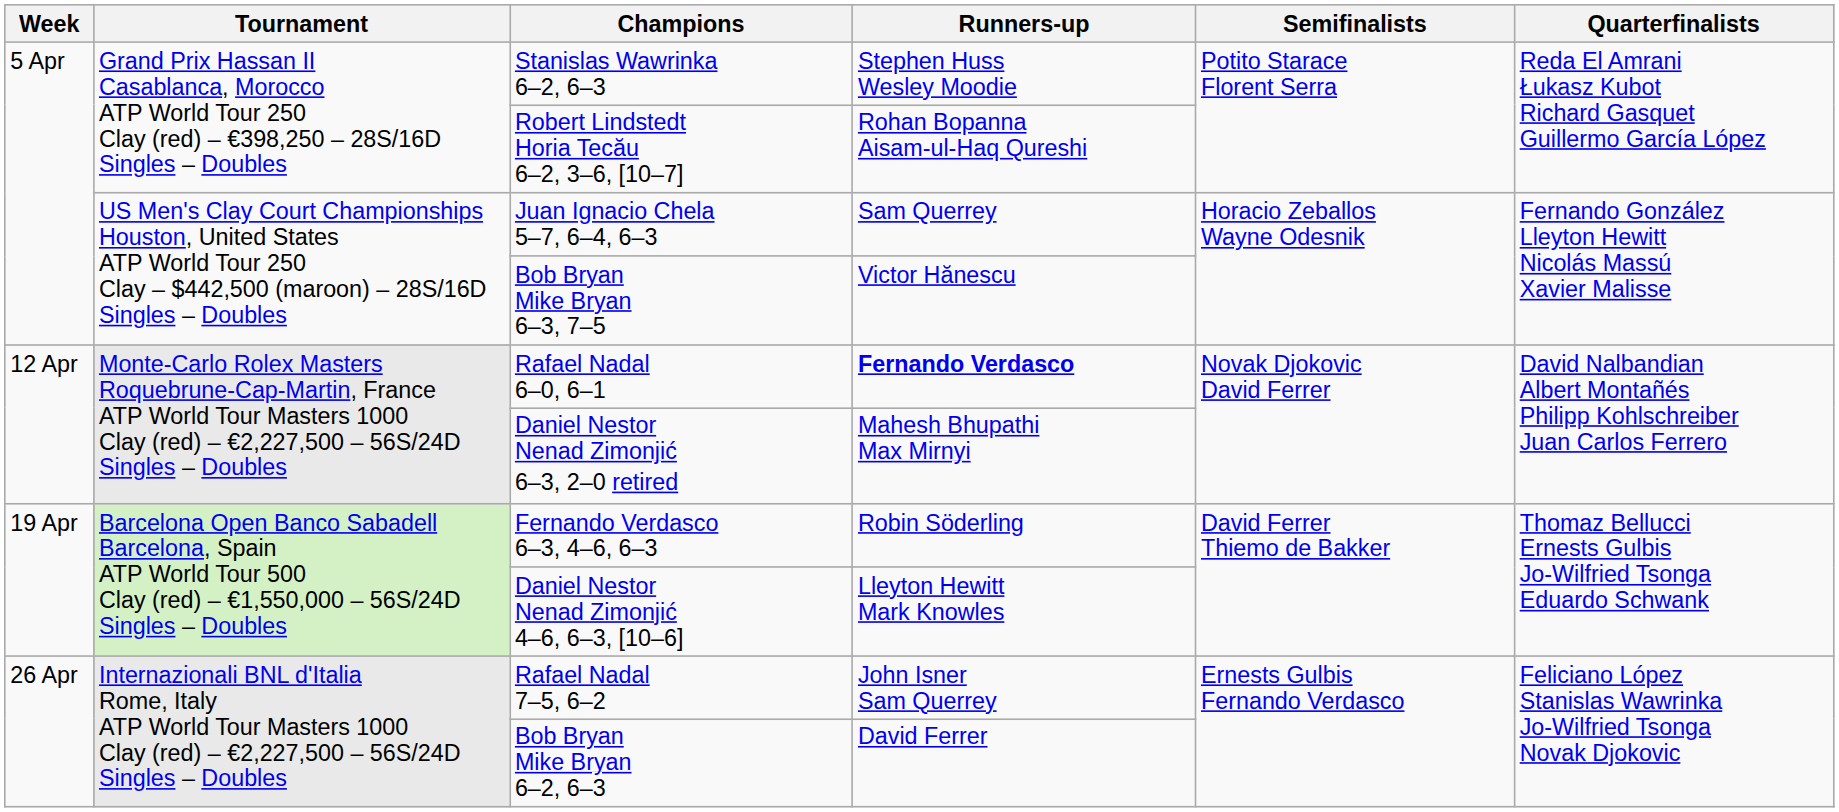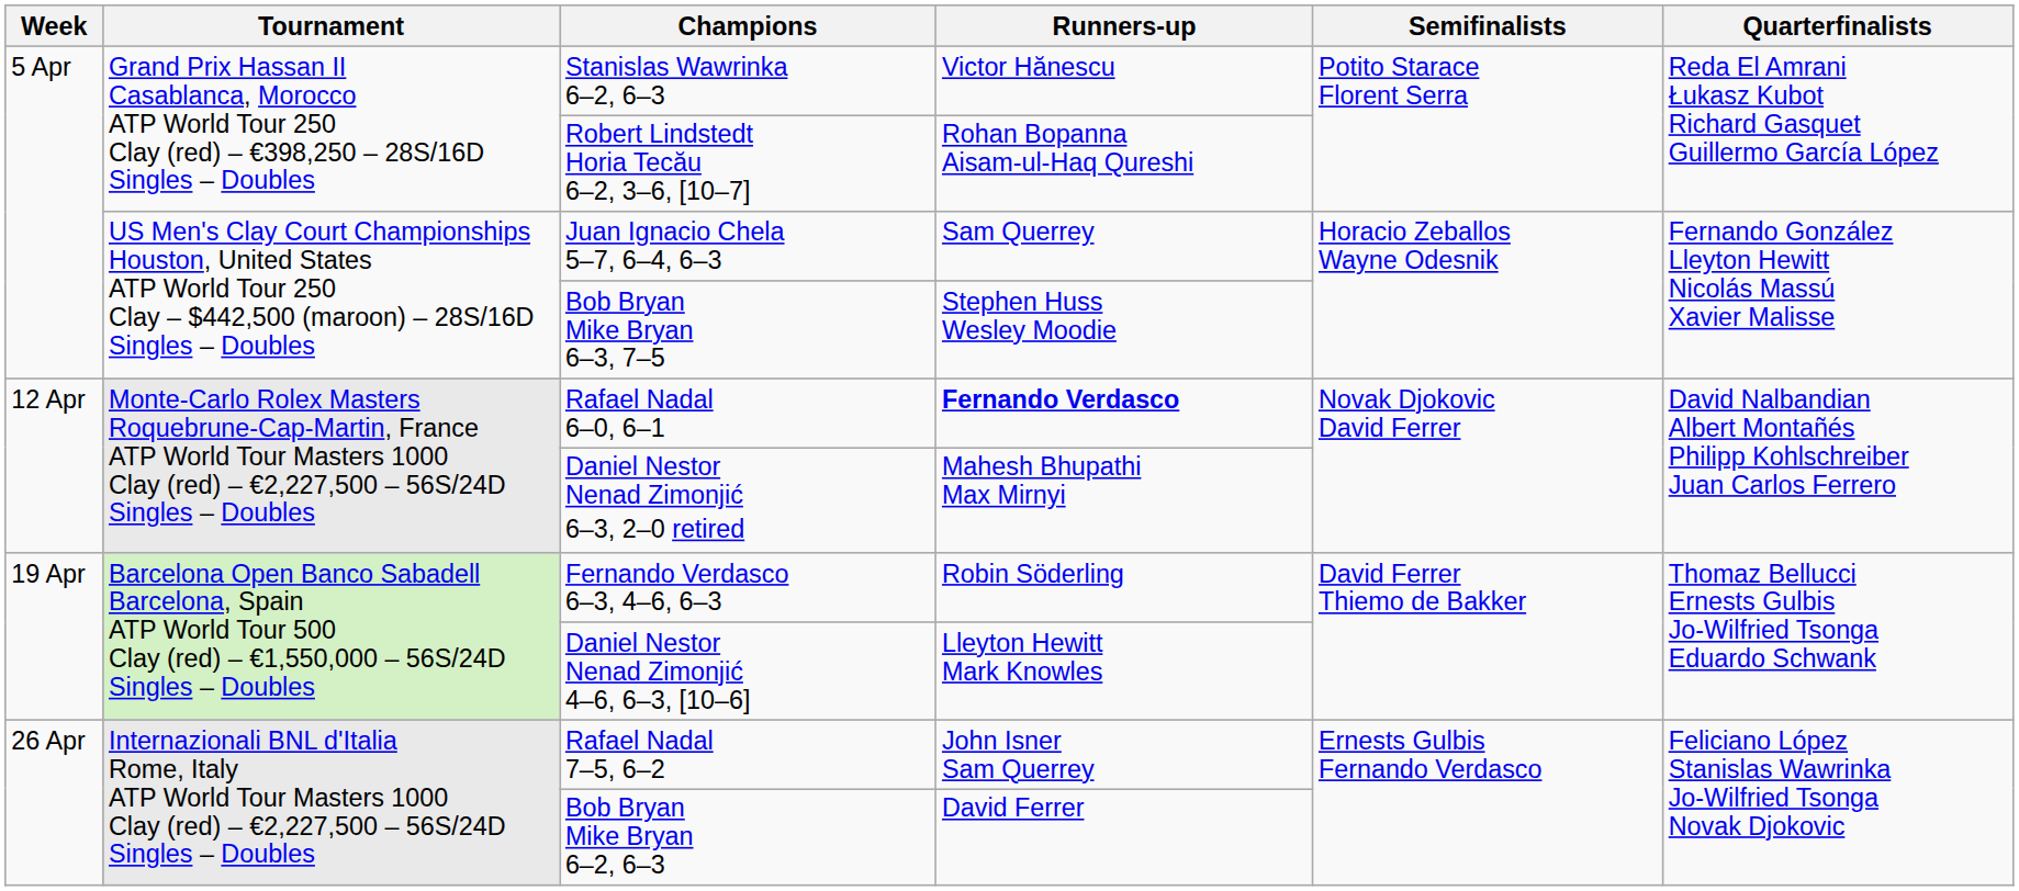 <table class=wikitable style=font-size:90%>
 <tr>
 <th style="width:48px;">Week</th>
 <th style="width:250px;">Tournament</th>
 <th style="width:205px;">Champions</th>
 <th style="width:205px;">Runners-up</th>
 <th style="width:190px;">Semifinalists</th>
 <th style="width:190px;">Quarterfinalists</th>
 </tr>
 <tr valign=top>
 <td rowspan=4>5 Apr</td>
 <td background:#fff rowspan=2><a href='#'>Grand Prix Hassan II</a><br> <a href='#'>Casablanca</a>, <a href='#'>Morocco</a><br>ATP World Tour 250<br>Clay (red) – €398,250 – 28S/16D<br><a href='#'>Singles</a> – <a href='#'>Doubles</a></td>
 <td> <a href='#'>Stanislas Wawrinka</a><br>6–2, 6–3</td>
-<td> <a href='#'>Stephen Huss</a><br> <a href='#'>Wesley Moodie</a></td>
+<td> <a href='#'>Victor Hănescu</a></td>
 <td rowspan=2> <a href='#'>Potito Starace</a><br> <a href='#'>Florent Serra</a></td>
 <td rowspan=2> <a href='#'>Reda El Amrani</a><br> <a href='#'>Łukasz Kubot</a><br> <a href='#'>Richard Gasquet</a><br> <a href='#'>Guillermo García López</a></td>
 </tr>
 <tr valign=top>
 <td> <a href='#'>Robert Lindstedt</a><br> <a href='#'>Horia Tecău</a><br>6–2, 3–6, [10–7]</td>
 <td> <a href='#'>Rohan Bopanna</a><br> <a href='#'>Aisam-ul-Haq Qureshi</a></td>
 </tr>
 <tr valign=top>
 <td background:#fff rowspan=2><a href='#'>US Men's Clay Court Championships</a><br> <a href='#'>Houston</a>, United States<br>ATP World Tour 250<br>Clay – $442,500 (maroon) – 28S/16D<br><a href='#'>Singles</a> – <a href='#'>Doubles</a></td>
 <td> <a href='#'>Juan Ignacio Chela</a><br>5–7, 6–4, 6–3</td>
 <td> <a href='#'>Sam Querrey</a></td>
 <td rowspan=2> <a href='#'>Horacio Zeballos</a><br> <a href='#'>Wayne Odesnik</a></td>
 <td rowspan=2> <a href='#'>Fernando González</a><br> <a href='#'>Lleyton Hewitt</a><br> <a href='#'>Nicolás Massú</a><br> <a href='#'>Xavier Malisse</a></td>
 </tr>
 <tr valign=top>
 <td> <a href='#'>Bob Bryan</a><br> <a href='#'>Mike Bryan</a><br>6–3, 7–5</td>
-<td> <a href='#'>Victor Hănescu</a></td>
+<td> <a href='#'>Stephen Huss</a><br> <a href='#'>Wesley Moodie</a></td>
 </tr>
 <tr valign=top>
 <td rowspan=2>12 Apr</td>
 <td bgcolor=#E9E9E9 rowspan=2><a href='#'>Monte-Carlo Rolex Masters</a><br> <a href='#'>Roquebrune-Cap-Martin</a>, France<br>ATP World Tour Masters 1000<br>Clay (red) – €2,227,500 – 56S/24D<br><a href='#'>Singles</a> – <a href='#'>Doubles</a></td>
 <td> <a href='#'>Rafael Nadal</a><br>6–0, 6–1</td>
 <td><strong> <a href='#'>Fernando Verdasco</a></strong></td>
 <td rowspan=2> <a href='#'>Novak Djokovic</a><br> <a href='#'>David Ferrer</a></td>
 <td rowspan=2> <a href='#'>David Nalbandian</a><br> <a href='#'>Albert Montañés</a><br> <a href='#'>Philipp Kohlschreiber</a><br> <a href='#'>Juan Carlos Ferrero</a></td>
 </tr>
 <tr valign=top>
 <td> <a href='#'>Daniel Nestor</a><br> <a href='#'>Nenad Zimonjić</a><br>6–3, 2–0 <a href='#'>retired</a><big></big></td>
 <td> <a href='#'>Mahesh Bhupathi</a><br> <a href='#'>Max Mirnyi</a></td>
 </tr>
 <tr valign=top>
 <td rowspan=2>19 Apr</td>
 <td bgcolor=#D4F1C5 rowspan=2><a href='#'>Barcelona Open Banco Sabadell</a><br> <a href='#'>Barcelona</a>, Spain<br>ATP World Tour 500<br>Clay (red) – €1,550,000 – 56S/24D<br><a href='#'>Singles</a> – <a href='#'>Doubles</a></td>
 <td> <a href='#'>Fernando Verdasco</a><br>6–3, 4–6, 6–3</td>
 <td> <a href='#'>Robin Söderling</a></td>
 <td rowspan=2> <a href='#'>David Ferrer</a><br> <a href='#'>Thiemo de Bakker</a></td>
 <td rowspan=2> <a href='#'>Thomaz Bellucci</a><br> <a href='#'>Ernests Gulbis</a><br>  <a href='#'>Jo-Wilfried Tsonga</a><br> <a href='#'>Eduardo Schwank</a></td>
 </tr>
 <tr valign=top>
 <td> <a href='#'>Daniel Nestor</a><br> <a href='#'>Nenad Zimonjić</a> <br>4–6, 6–3, [10–6]</td>
 <td> <a href='#'>Lleyton Hewitt</a><br> <a href='#'>Mark Knowles</a></td>
 </tr>
 <tr valign=top>
 <td rowspan=2>26 Apr</td>
 <td bgcolor=#E9E9E9 rowspan=2><a href='#'>Internazionali BNL d'Italia</a><br> Rome, Italy<br>ATP World Tour Masters 1000<br>Clay (red) – €2,227,500 – 56S/24D<br><a href='#'>Singles</a> – <a href='#'>Doubles</a></td>
 <td> <a href='#'>Rafael Nadal</a><br>7–5, 6–2</td>
 <td> <a href='#'>John Isner</a><br> <a href='#'>Sam Querrey</a></td>
 <td rowspan=2> <a href='#'>Ernests Gulbis</a><br> <a href='#'>Fernando Verdasco</a></td>
 <td rowspan=2> <a href='#'>Feliciano López</a><br>  <a href='#'>Stanislas Wawrinka</a><br> <a href='#'>Jo-Wilfried Tsonga</a><br>  <a href='#'>Novak Djokovic</a></td>
 </tr>
 <tr valign=top>
 <td> <a href='#'>Bob Bryan</a><br> <a href='#'>Mike Bryan</a><br>6–2, 6–3</td>
 <td> <a href='#'>David Ferrer</a></td>
 </tr>
 </table>
